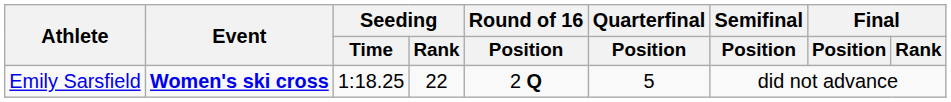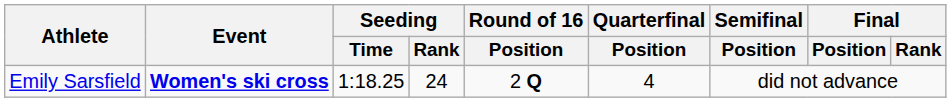 <table class="wikitable" style="font-size:90%">
 <tr>
 <th rowspan="2">Athlete</th>
 <th rowspan="2">Event</th>
 <th colspan="2">Seeding</th>
 <th>Round of 16</th>
 <th>Quarterfinal</th>
 <th>Semifinal</th>
 <th colspan=2>Final</th>
 </tr>
 <tr style="font-size:95%">
 <th>Time</th>
 <th>Rank</th>
 <th>Position</th>
 <th>Position</th>
 <th>Position</th>
 <th>Position</th>
 <th>Rank</th>
 </tr>
 <tr align=center>
 <td align=left><a href='#'>Emily Sarsfield</a></td>
 <td align="left"><strong><a href='#'>Women's ski cross</a></strong></td>
 <td>1:18.25</td>
-<td>22</td>
+<td>24</td>
 <td>2 <strong>Q</strong></td>
-<td>5</td>
+<td>4</td>
 <td colspan=3>did not advance</td>
 </tr>
 </table>
